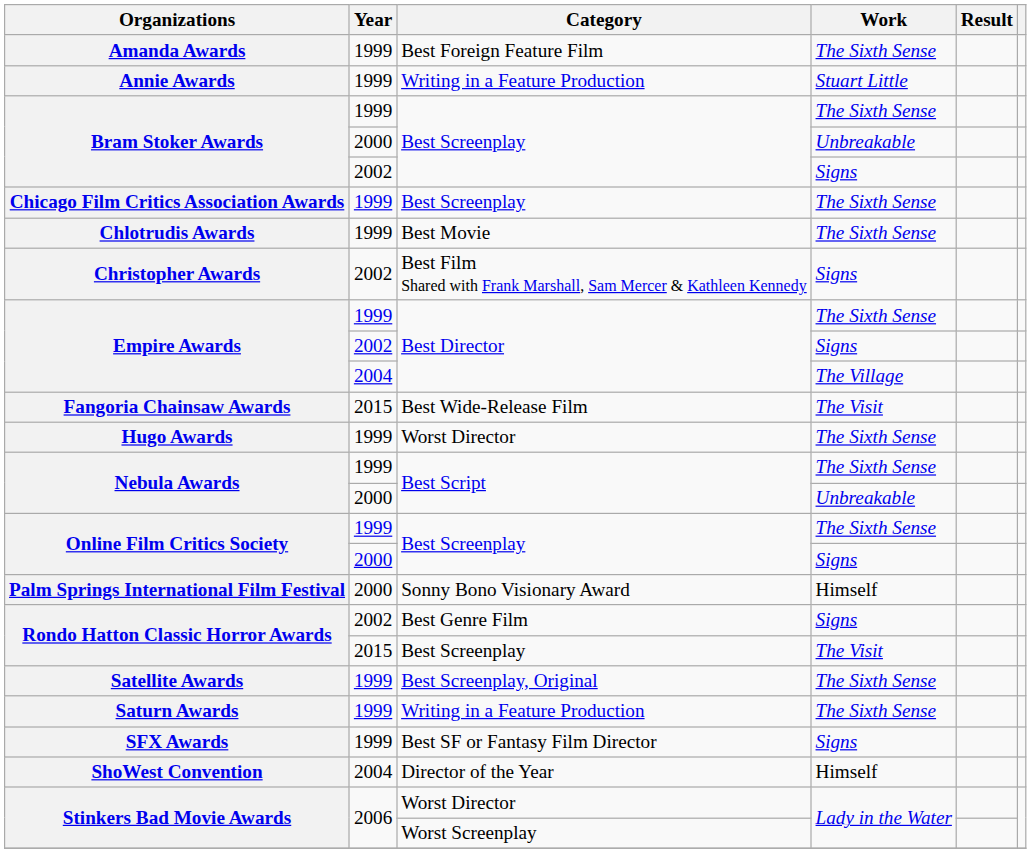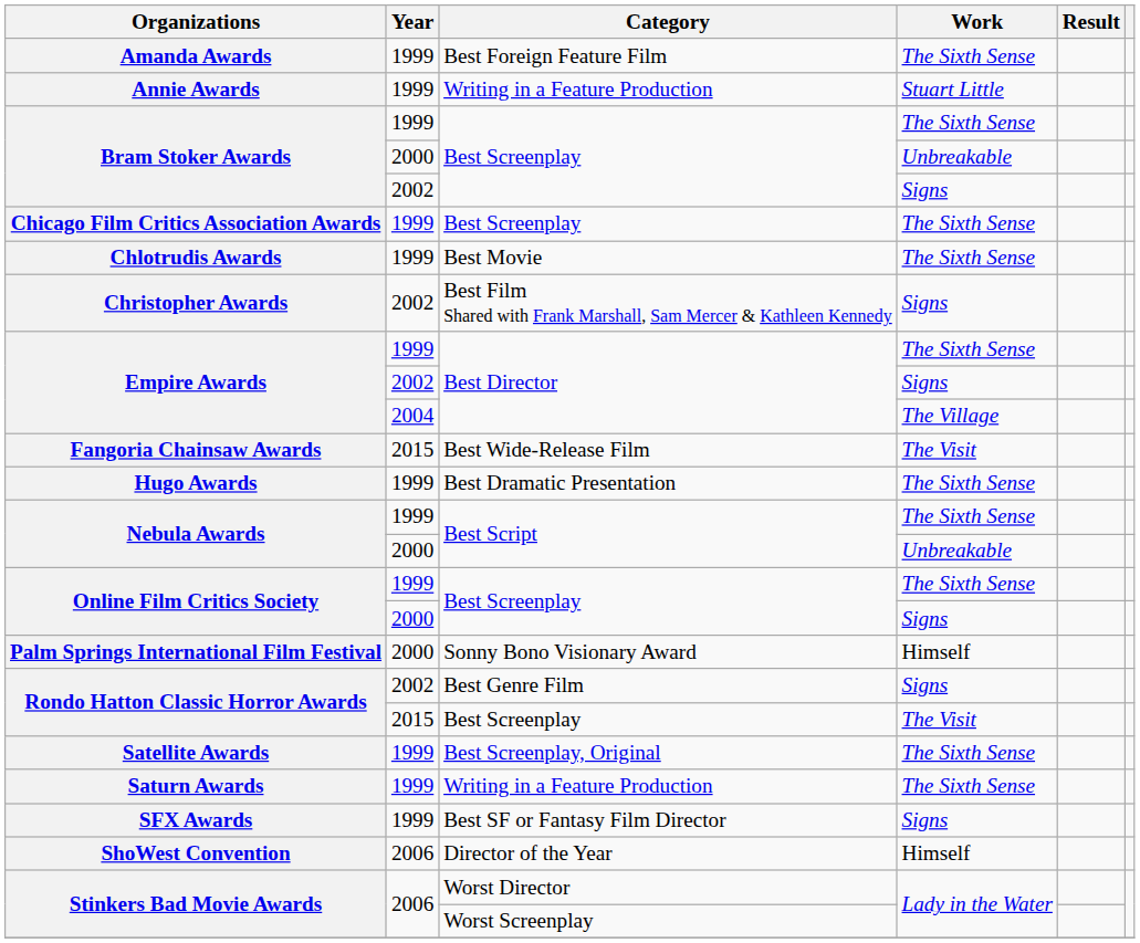 <table class= "wikitable plainrowheaders sortable">
 <tr>
 <th>Organizations</th>
 <th scope="col">Year</th>
 <th scope="col">Category</th>
 <th scope="col">Work</th>
 <th scope="col">Result</th>
 <th scope="col" class="unsortable"></th>
 </tr>
 <tr>
 <th scope="row" rowspan="1"><a href='#'>Amanda Awards</a></th>
 <td style="text-align:center;">1999</td>
 <td>Best Foreign Feature Film</td>
 <td><em><a href='#'>The Sixth Sense</a></em></td>
 <td></td>
 <td style="text-align:center;"></td>
 </tr>
 <tr>
 <th scope="row" rowspan="1"><a href='#'>Annie Awards</a></th>
 <td style="text-align:center;">1999</td>
 <td><a href='#'>Writing in a Feature Production</a></td>
 <td><em><a href='#'>Stuart Little</a></em></td>
 <td></td>
 <td style="text-align:center;"></td>
 </tr>
 <tr>
 <th scope="row" rowspan="3"><a href='#'>Bram Stoker Awards</a></th>
 <td style="text-align:center;">1999</td>
 <td rowspan="3"><a href='#'>Best Screenplay</a></td>
 <td><em><a href='#'>The Sixth Sense</a></em></td>
 <td></td>
 <td style="text-align:center;"></td>
 </tr>
 <tr>
 <td style="text-align:center;">2000</td>
 <td><em><a href='#'>Unbreakable</a></em></td>
 <td></td>
 <td style="text-align:center;"></td>
 </tr>
 <tr>
 <td style="text-align:center;">2002</td>
 <td><em><a href='#'>Signs</a></em></td>
 <td></td>
 <td style="text-align:center;"></td>
 </tr>
 <tr>
 <th scope="row" rowspan="1"><a href='#'>Chicago Film Critics Association Awards</a></th>
 <td style="text-align:center;"><a href='#'>1999</a></td>
 <td><a href='#'>Best Screenplay</a></td>
 <td><em><a href='#'>The Sixth Sense</a></em></td>
 <td></td>
 <td style="text-align:center;"></td>
 </tr>
 <tr>
 <th scope="row" rowspan="1"><a href='#'>Chlotrudis Awards</a></th>
 <td style="text-align:center;">1999</td>
 <td>Best Movie</td>
 <td><em><a href='#'>The Sixth Sense</a></em></td>
 <td></td>
 <td style="text-align:center;"></td>
 </tr>
 <tr>
 <th scope="row" rowspan="1"><a href='#'>Christopher Awards</a></th>
 <td style="text-align:center;">2002</td>
 <td>Best Film<br><small>Shared with <a href='#'>Frank Marshall</a>, <a href='#'>Sam Mercer</a> & <a href='#'>Kathleen Kennedy</a></small></td>
 <td><em><a href='#'>Signs</a></em></td>
 <td></td>
 <td style="text-align:center;"></td>
 </tr>
 <tr>
 <th scope="row" rowspan="3"><a href='#'>Empire Awards</a></th>
 <td style="text-align:center;"><a href='#'>1999</a></td>
 <td rowspan="3"><a href='#'>Best Director</a></td>
 <td><em><a href='#'>The Sixth Sense</a></em></td>
 <td></td>
 <td style="text-align:center;"></td>
 </tr>
 <tr>
 <td style="text-align:center;"><a href='#'>2002</a></td>
 <td><em><a href='#'>Signs</a></em></td>
 <td></td>
 <td style="text-align:center;"></td>
 </tr>
 <tr>
 <td style="text-align:center;"><a href='#'>2004</a></td>
 <td><em><a href='#'>The Village</a></em></td>
 <td></td>
 <td style="text-align:center;"></td>
 </tr>
 <tr>
 <th scope="row" rowspan="1"><a href='#'>Fangoria Chainsaw Awards</a></th>
 <td style="text-align:center;">2015</td>
 <td>Best Wide-Release Film</td>
 <td><em><a href='#'>The Visit</a></em></td>
 <td></td>
 <td style="text-align:center;"></td>
 </tr>
 <tr>
 <th scope="row" rowspan="1"><a href='#'>Hugo Awards</a></th>
 <td style="text-align:center;">1999</td>
-<td>Worst Director</td>
+<td>Best Dramatic Presentation</td>
 <td><em><a href='#'>The Sixth Sense</a></em></td>
 <td></td>
 <td style="text-align:center;"></td>
 </tr>
 <tr>
 <th scope="row" rowspan="2"><a href='#'>Nebula Awards</a></th>
 <td style="text-align:center;">1999</td>
 <td rowspan="2"><a href='#'>Best Script</a></td>
 <td><em><a href='#'>The Sixth Sense</a></em></td>
 <td></td>
 <td style="text-align:center;"></td>
 </tr>
 <tr>
 <td style="text-align:center;">2000</td>
 <td><em><a href='#'>Unbreakable</a></em></td>
 <td></td>
 <td style="text-align:center;"></td>
 </tr>
 <tr>
 <th scope="row" rowspan="2"><a href='#'>Online Film Critics Society</a></th>
 <td style="text-align:center;"><a href='#'>1999</a></td>
 <td rowspan="2"><a href='#'>Best Screenplay</a></td>
 <td><em><a href='#'>The Sixth Sense</a></em></td>
 <td></td>
 <td style="text-align:center;"></td>
 </tr>
 <tr>
 <td style="text-align:center;"><a href='#'>2000</a></td>
 <td><em><a href='#'>Signs</a></em></td>
 <td></td>
 <td style="text-align:center;"></td>
 </tr>
 <tr>
 <th scope="row" rowspan="1"><a href='#'>Palm Springs International Film Festival</a></th>
 <td style="text-align:center;">2000</td>
 <td>Sonny Bono Visionary Award</td>
 <td>Himself</td>
 <td></td>
 <td style="text-align:center;"></td>
 </tr>
 <tr>
 <th scope="row" rowspan="2"><a href='#'>Rondo Hatton Classic Horror Awards</a></th>
 <td style="text-align:center;">2002</td>
 <td>Best Genre Film</td>
 <td><em><a href='#'>Signs</a></em></td>
 <td></td>
 <td style="text-align:center;"></td>
 </tr>
 <tr>
 <td style="text-align:center;">2015</td>
 <td>Best Screenplay</td>
 <td><em><a href='#'>The Visit</a></em></td>
 <td></td>
 <td style="text-align:center;"></td>
 </tr>
 <tr>
 <th scope="row" rowspan="1"><a href='#'>Satellite Awards</a></th>
 <td style="text-align:center;"><a href='#'>1999</a></td>
 <td><a href='#'>Best Screenplay, Original</a></td>
 <td><em><a href='#'>The Sixth Sense</a></em></td>
 <td></td>
 <td style="text-align:center;"></td>
 </tr>
 <tr>
 <th scope="row" rowspan="1"><a href='#'>Saturn Awards</a></th>
 <td style="text-align:center;"><a href='#'>1999</a></td>
 <td><a href='#'>Writing in a Feature Production</a></td>
 <td><em><a href='#'>The Sixth Sense</a></em></td>
 <td></td>
 <td style="text-align:center;"></td>
 </tr>
 <tr>
 <th scope="row" rowspan="1"><a href='#'>SFX Awards</a></th>
 <td style="text-align:center;">1999</td>
 <td>Best SF or Fantasy Film Director</td>
 <td><em><a href='#'>Signs</a></em></td>
 <td></td>
 <td style="text-align:center;"></td>
 </tr>
 <tr>
 <th scope="row" rowspan="1"><a href='#'>ShoWest Convention</a></th>
-<td style="text-align:center;">2004</td>
+<td style="text-align:center;">2006</td>
 <td>Director of the Year</td>
 <td>Himself</td>
 <td></td>
 <td style="text-align:center;"></td>
 </tr>
 <tr>
 <th scope="row" rowspan="2"><a href='#'>Stinkers Bad Movie Awards</a></th>
 <td style="text-align:center;", rowspan="2">2006</td>
 <td>Worst Director</td>
 <td rowspan="2"><em><a href='#'>Lady in the Water</a></em></td>
 <td></td>
 <td style="text-align:center;", rowspan=2></td>
 </tr>
 <tr>
 <td>Worst Screenplay</td>
 <td></td>
 </tr>
 <tr>
 </tr>
 </table>
